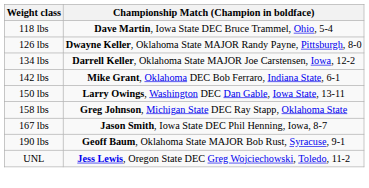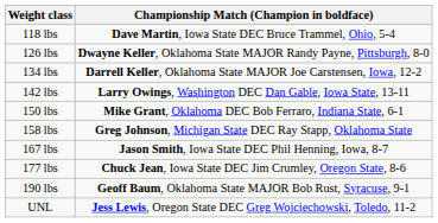 <table class="wikitable" style="text-align:center">
 <tr>
 <th>Weight class</th>
 <th>Championship Match (Champion in boldface)</th>
 </tr>
 <tr>
 <td>118 lbs</td>
 <td><strong>Dave Martin</strong>, Iowa State DEC Bruce Trammel, <a href='#'>Ohio</a>, 5-4</td>
 </tr>
 <tr>
 <td>126 lbs</td>
 <td><strong>Dwayne Keller</strong>, Oklahoma State MAJOR Randy Payne, <a href='#'>Pittsburgh</a>, 8-0</td>
 </tr>
 <tr>
 <td>134 lbs</td>
 <td><strong>Darrell Keller</strong>, Oklahoma State MAJOR Joe Carstensen, <a href='#'>Iowa</a>, 12-2</td>
 </tr>
 <tr>
 <td>142 lbs</td>
-<td><strong>Mike Grant</strong>, <a href='#'>Oklahoma</a> DEC Bob Ferraro, <a href='#'>Indiana State</a>, 6-1</td>
+<td><strong>Larry Owings</strong>, <a href='#'>Washington</a> DEC <a href='#'>Dan Gable</a>, <a href='#'>Iowa State</a>, 13-11</td>
 </tr>
 <tr>
 <td>150 lbs</td>
-<td><strong>Larry Owings</strong>, <a href='#'>Washington</a> DEC <a href='#'>Dan Gable</a>, <a href='#'>Iowa State</a>, 13-11</td>
+<td><strong>Mike Grant</strong>, <a href='#'>Oklahoma</a> DEC Bob Ferraro, <a href='#'>Indiana State</a>, 6-1</td>
 </tr>
 <tr>
 <td>158 lbs</td>
 <td><strong>Greg Johnson</strong>, <a href='#'>Michigan State</a> DEC Ray Stapp, <a href='#'>Oklahoma State</a></td>
 </tr>
 <tr>
 <td>167 lbs</td>
 <td><strong>Jason Smith</strong>, Iowa State DEC Phil Henning, Iowa, 8-7</td>
 </tr>
 <tr>
+<td>177 lbs</td>
+<td><strong>Chuck Jean</strong>, Iowa State DEC Jim Crumley, <a href='#'>Oregon State</a>, 8-6</td>
+</tr>
+<tr>
 <td>190 lbs</td>
 <td><strong>Geoff Baum</strong>, Oklahoma State MAJOR Bob Rust, <a href='#'>Syracuse</a>, 9-1</td>
 </tr>
 <tr>
 <td>UNL</td>
 <td><strong><a href='#'>Jess Lewis</a></strong>, Oregon State DEC <a href='#'>Greg Wojciechowski</a>, <a href='#'>Toledo</a>, 11-2</td>
 </tr>
 </table>
